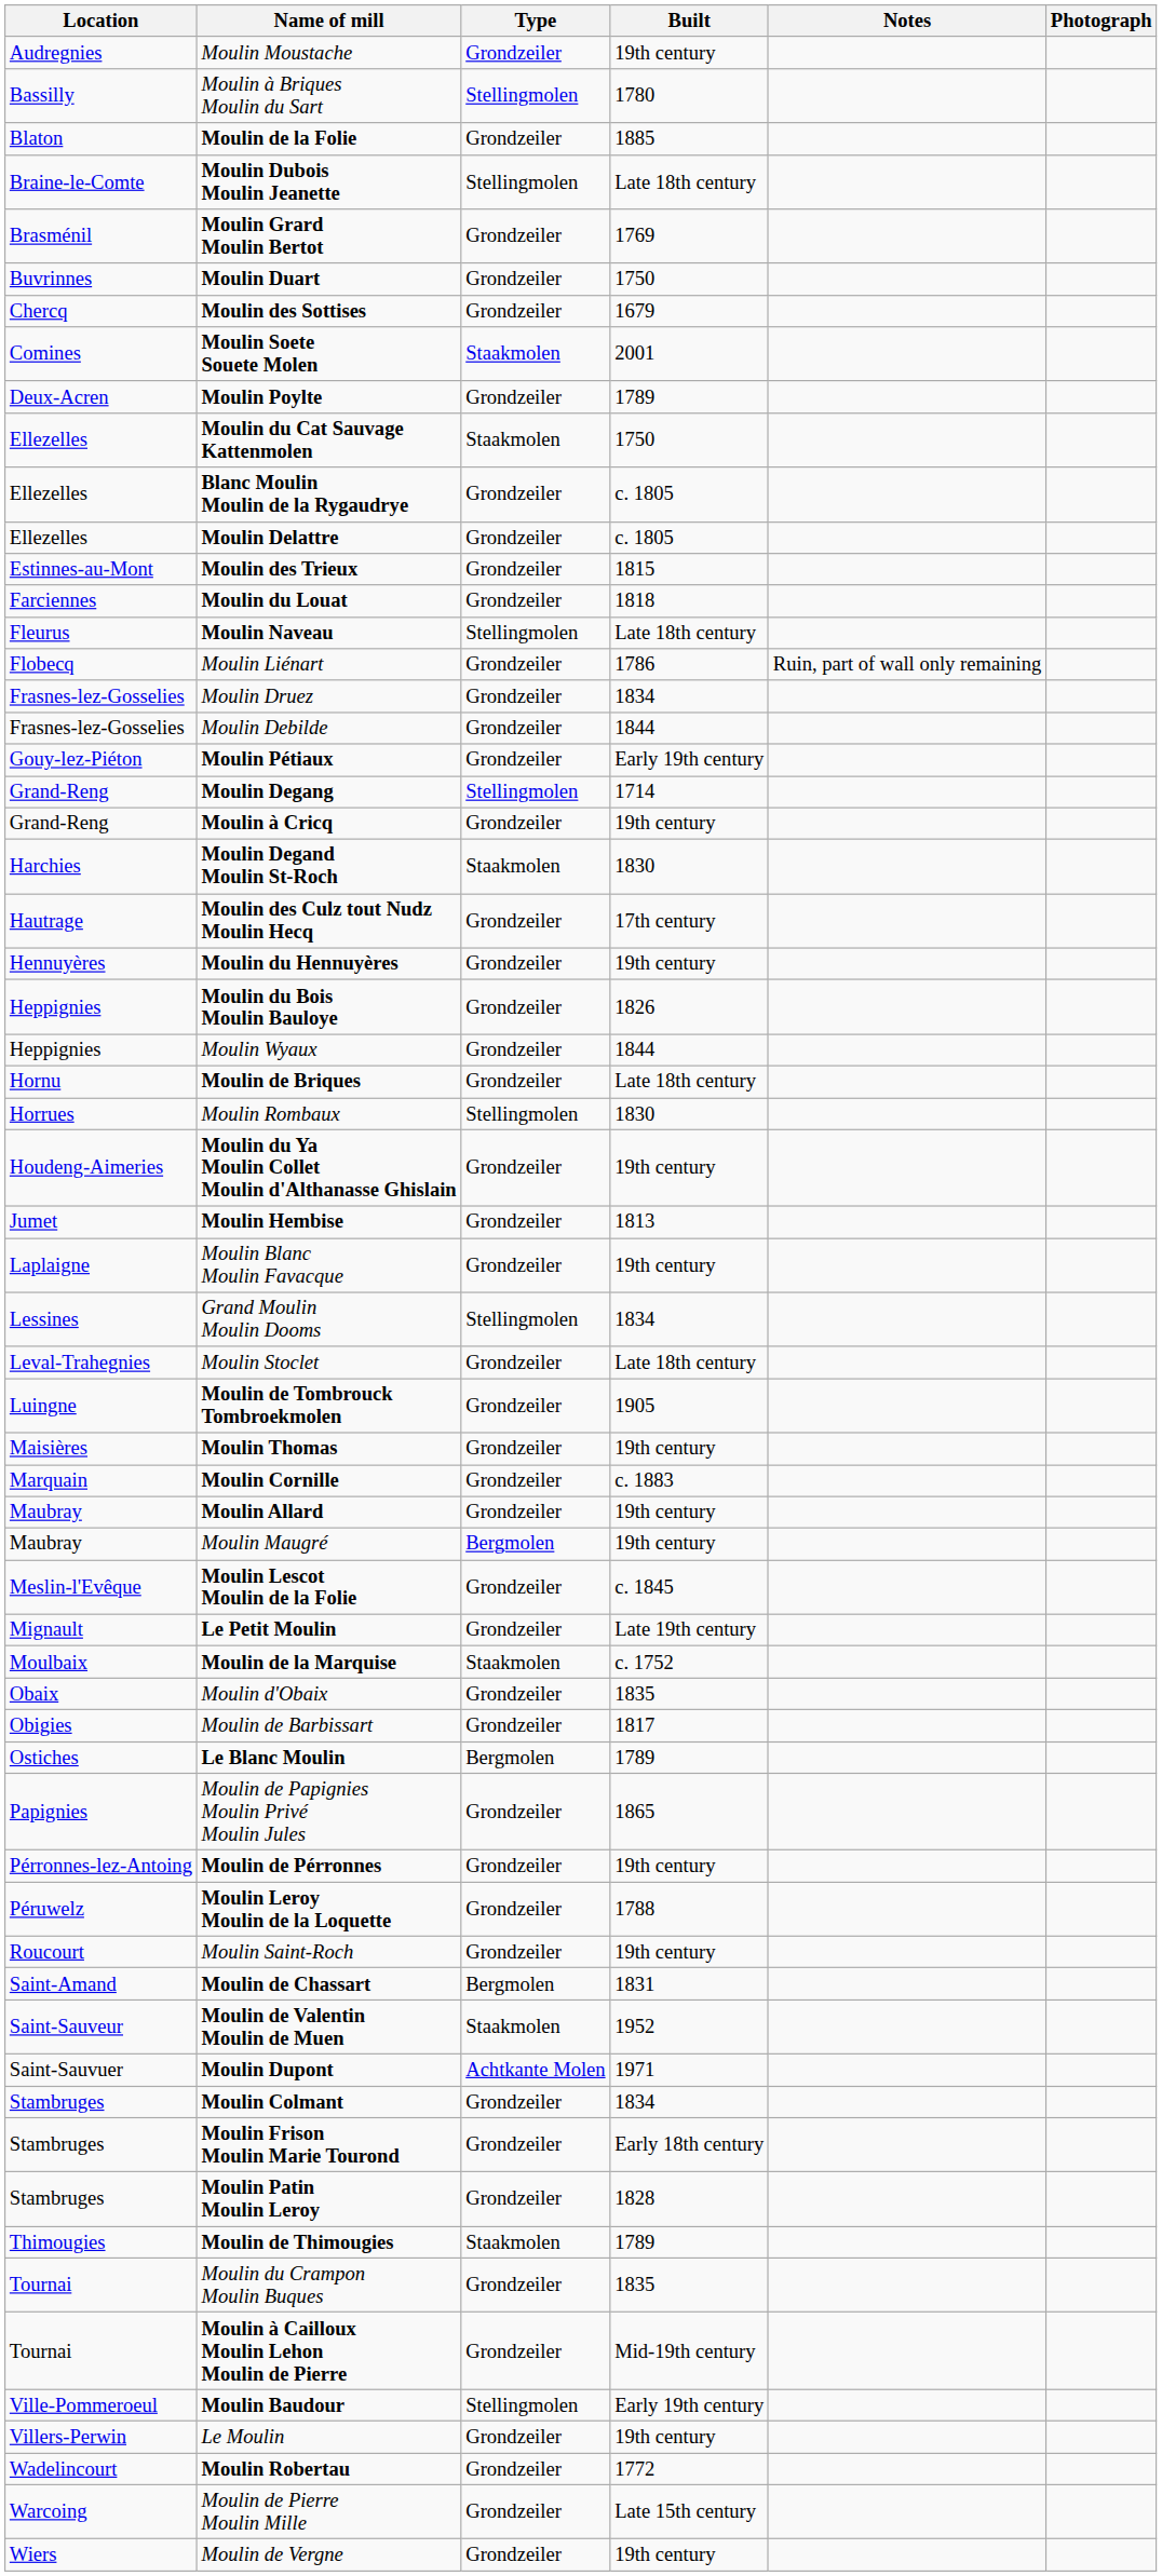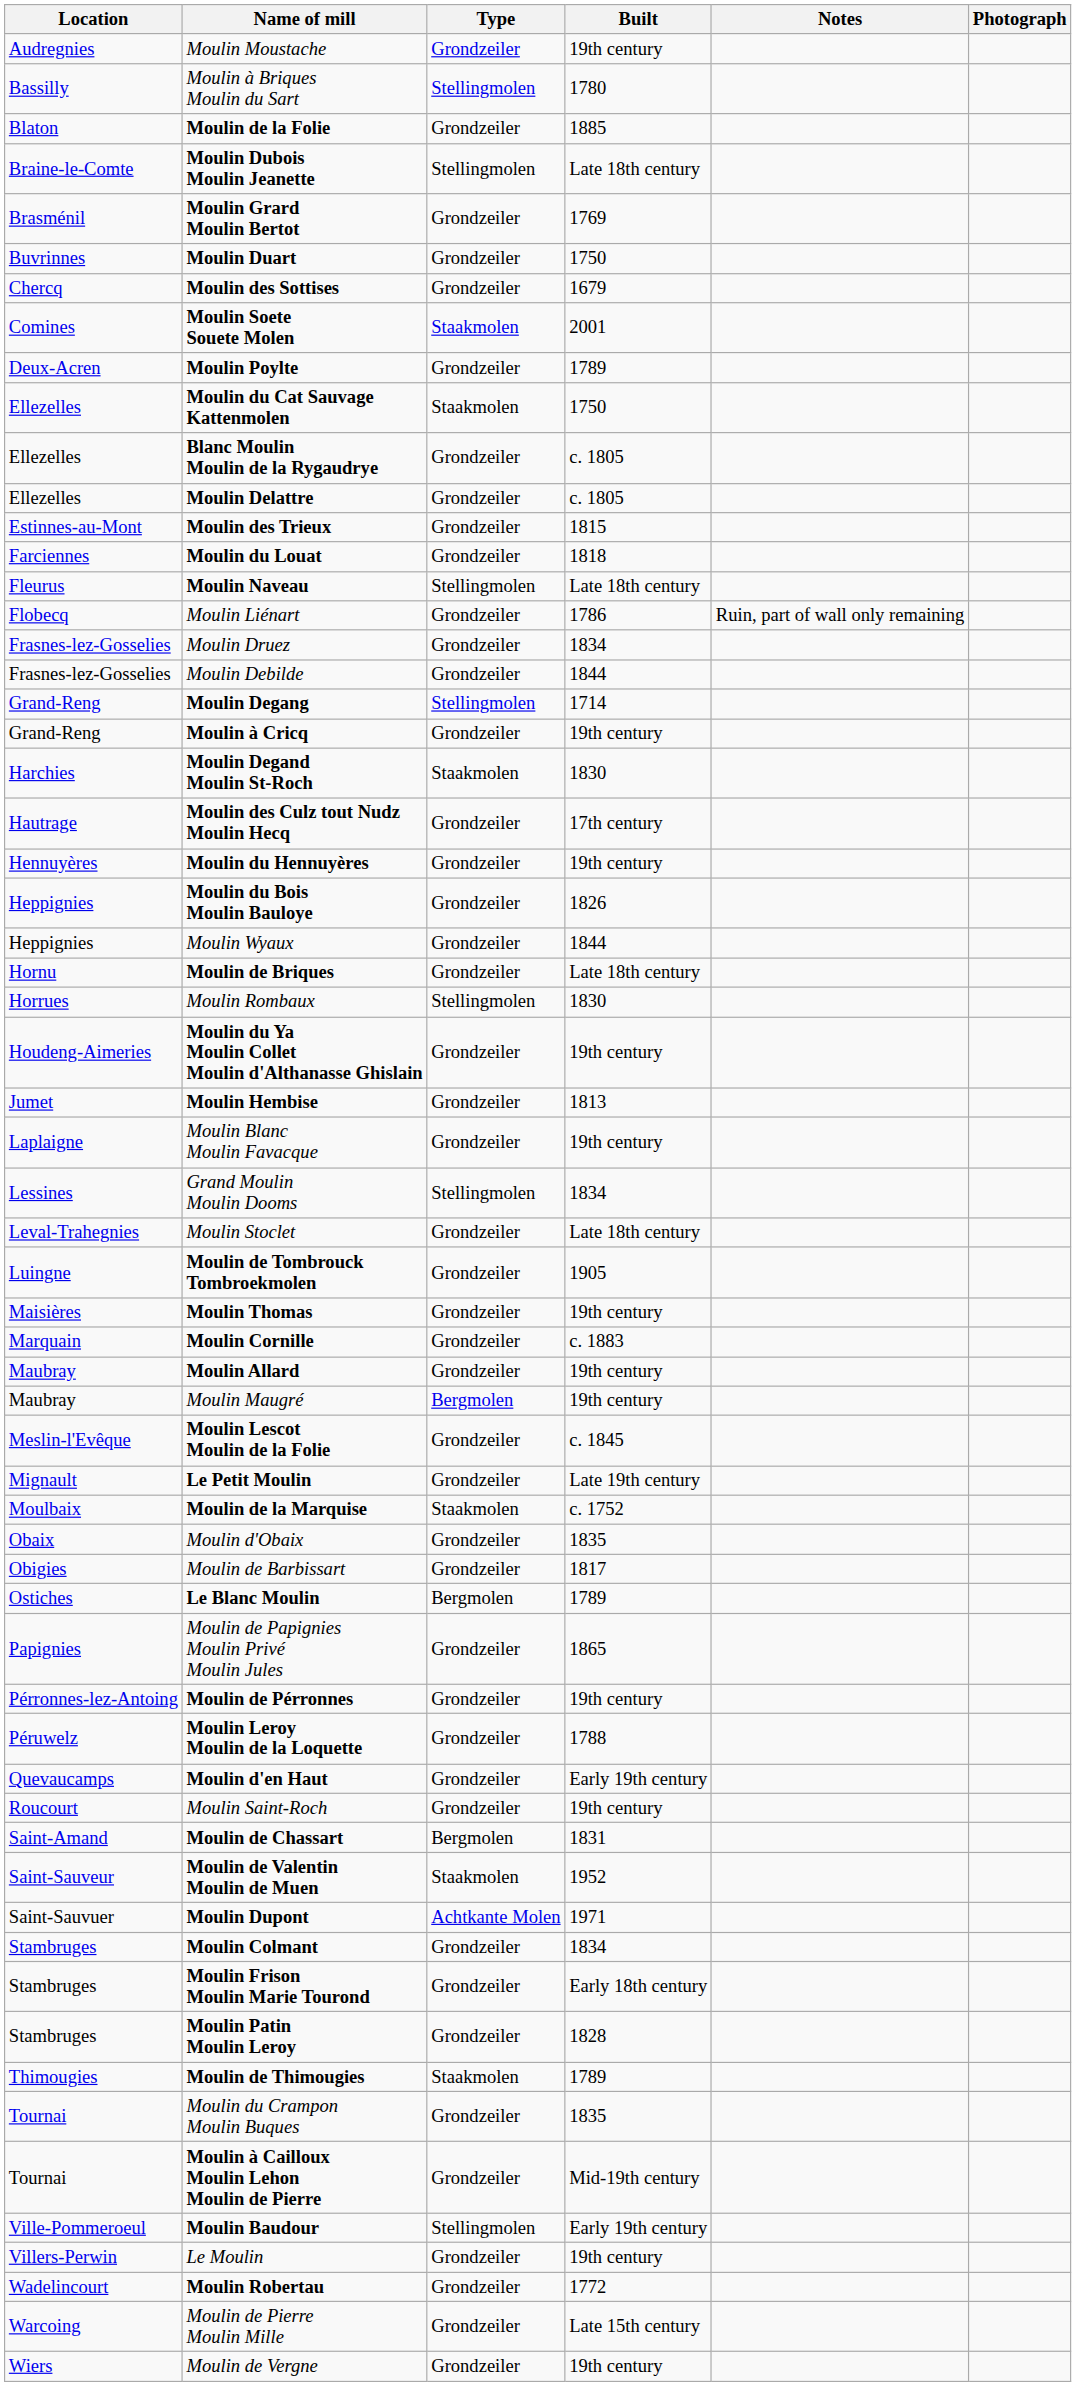 <table class="wikitable">
 <tr>
 <th>Location</th>
 <th>Name of mill</th>
 <th>Type</th>
 <th>Built</th>
 <th>Notes</th>
 <th>Photograph</th>
 </tr>
 <tr>
 <td><a href='#'>Audregnies</a></td>
 <td><em>Moulin Moustache</em></td>
 <td><a href='#'>Grondzeiler</a></td>
 <td>19th century</td>
 <td> </td>
 <td></td>
 </tr>
 <tr>
 <td><a href='#'>Bassilly</a></td>
 <td><em>Moulin à Briques<br>Moulin du Sart</em></td>
 <td><a href='#'>Stellingmolen</a></td>
 <td>1780</td>
 <td> </td>
 <td></td>
 </tr>
 <tr>
 <td><a href='#'>Blaton</a></td>
 <td><strong>Moulin de la Folie</strong></td>
 <td>Grondzeiler</td>
 <td>1885</td>
 <td> </td>
 <td></td>
 </tr>
 <tr>
 <td><a href='#'>Braine-le-Comte</a></td>
 <td><strong>Moulin Dubois<br>Moulin Jeanette</strong></td>
 <td>Stellingmolen</td>
 <td>Late 18th century</td>
 <td> </td>
 <td></td>
 </tr>
 <tr>
 <td><a href='#'>Brasménil</a></td>
 <td><strong>Moulin Grard<br>Moulin Bertot</strong></td>
 <td>Grondzeiler</td>
 <td>1769</td>
 <td> </td>
 <td></td>
 </tr>
 <tr>
 <td><a href='#'>Buvrinnes</a></td>
 <td><strong>Moulin Duart</strong></td>
 <td>Grondzeiler</td>
 <td>1750</td>
 <td> </td>
 <td></td>
 </tr>
 <tr>
 <td><a href='#'>Chercq</a></td>
 <td><strong>Moulin des Sottises</strong></td>
 <td>Grondzeiler</td>
 <td>1679</td>
 <td> </td>
 <td></td>
 </tr>
 <tr>
 <td><a href='#'>Comines</a></td>
 <td><strong>Moulin Soete<br>Souete Molen</strong></td>
 <td><a href='#'>Staakmolen</a></td>
 <td>2001</td>
 <td> </td>
 <td></td>
 </tr>
 <tr>
 <td><a href='#'>Deux-Acren</a></td>
 <td><strong>Moulin Poylte</strong></td>
 <td>Grondzeiler</td>
 <td>1789</td>
 <td> </td>
 <td></td>
 </tr>
 <tr>
 <td><a href='#'>Ellezelles</a></td>
 <td><strong>Moulin du Cat Sauvage<br>Kattenmolen</strong></td>
 <td>Staakmolen</td>
 <td>1750</td>
 <td> </td>
 <td></td>
 </tr>
 <tr>
 <td>Ellezelles</td>
 <td><strong>Blanc Moulin<br>Moulin de la Rygaudrye</strong></td>
 <td>Grondzeiler</td>
 <td>c. 1805</td>
 <td> </td>
 <td></td>
 </tr>
 <tr>
 <td>Ellezelles</td>
 <td><strong>Moulin Delattre</strong></td>
 <td>Grondzeiler</td>
 <td>c. 1805</td>
 <td> </td>
 <td></td>
 </tr>
 <tr>
 <td><a href='#'>Estinnes-au-Mont</a></td>
 <td><strong>Moulin des Trieux</strong></td>
 <td>Grondzeiler</td>
 <td>1815</td>
 <td> </td>
 <td></td>
 </tr>
 <tr>
 <td><a href='#'>Farciennes</a></td>
 <td><strong>Moulin du Louat</strong></td>
 <td>Grondzeiler</td>
 <td>1818</td>
 <td> </td>
 <td></td>
 </tr>
 <tr>
 <td><a href='#'>Fleurus</a></td>
 <td><strong>Moulin Naveau</strong></td>
 <td>Stellingmolen</td>
 <td>Late 18th century</td>
 <td> </td>
 <td></td>
 </tr>
 <tr>
 <td><a href='#'>Flobecq</a></td>
 <td><em>Moulin Liénart</em></td>
 <td>Grondzeiler</td>
 <td>1786</td>
 <td>Ruin, part of wall only remaining<br> </td>
 <td></td>
 </tr>
 <tr>
 <td><a href='#'>Frasnes-lez-Gosselies</a></td>
 <td><em>Moulin Druez</em></td>
 <td>Grondzeiler</td>
 <td>1834</td>
 <td> </td>
 <td></td>
 </tr>
 <tr>
 <td>Frasnes-lez-Gosselies</td>
 <td><em>Moulin Debilde</em></td>
 <td>Grondzeiler</td>
 <td>1844</td>
-<td> </td>
-<td></td>
-</tr>
-<tr>
-<td><a href='#'>Gouy-lez-Piéton</a></td>
-<td><strong>Moulin Pétiaux</strong></td>
-<td>Grondzeiler</td>
-<td>Early 19th century</td>
 <td> </td>
 <td></td>
 </tr>
 <tr>
 <td><a href='#'>Grand-Reng</a></td>
 <td><strong>Moulin Degang</strong></td>
 <td><a href='#'>Stellingmolen</a></td>
 <td>1714</td>
 <td> </td>
 <td></td>
 </tr>
 <tr>
 <td>Grand-Reng</td>
 <td><strong>Moulin à Cricq</strong></td>
 <td>Grondzeiler</td>
 <td>19th century</td>
 <td> </td>
 <td></td>
 </tr>
 <tr>
 <td><a href='#'>Harchies</a></td>
 <td><strong>Moulin Degand<br>Moulin St-Roch</strong></td>
 <td>Staakmolen</td>
 <td>1830</td>
 <td> </td>
 <td></td>
 </tr>
 <tr>
 <td><a href='#'>Hautrage</a></td>
 <td><strong>Moulin des Culz tout Nudz<br>Moulin Hecq</strong></td>
 <td>Grondzeiler</td>
 <td>17th century</td>
 <td> </td>
 <td></td>
 </tr>
 <tr>
 <td><a href='#'>Hennuyères</a></td>
 <td><strong>Moulin du Hennuyères</strong></td>
 <td>Grondzeiler</td>
 <td>19th century</td>
 <td> </td>
 <td></td>
 </tr>
 <tr>
 <td><a href='#'>Heppignies</a></td>
 <td><strong>Moulin du Bois<br>Moulin Bauloye</strong></td>
 <td>Grondzeiler</td>
 <td>1826</td>
 <td> </td>
 <td></td>
 </tr>
 <tr>
 <td>Heppignies</td>
 <td><em>Moulin Wyaux</em></td>
 <td>Grondzeiler</td>
 <td>1844</td>
 <td> </td>
 <td></td>
 </tr>
 <tr>
 <td><a href='#'>Hornu</a></td>
 <td><strong>Moulin de Briques</strong></td>
 <td>Grondzeiler</td>
 <td>Late 18th century</td>
 <td> </td>
 <td></td>
 </tr>
 <tr>
 <td><a href='#'>Horrues</a></td>
 <td><em>Moulin Rombaux</em></td>
 <td>Stellingmolen</td>
 <td>1830</td>
 <td> </td>
 <td></td>
 </tr>
 <tr>
 <td><a href='#'>Houdeng-Aimeries</a></td>
 <td><strong>Moulin du Ya<br>Moulin Collet<br>Moulin d'Althanasse Ghislain</strong></td>
 <td>Grondzeiler</td>
 <td>19th century</td>
 <td> </td>
 <td></td>
 </tr>
 <tr>
 <td><a href='#'>Jumet</a></td>
 <td><strong>Moulin Hembise</strong></td>
 <td>Grondzeiler</td>
 <td>1813</td>
 <td> </td>
 <td></td>
 </tr>
 <tr>
 <td><a href='#'>Laplaigne</a></td>
 <td><em>Moulin Blanc<br>Moulin Favacque</em></td>
 <td>Grondzeiler</td>
 <td>19th century</td>
 <td> </td>
 <td></td>
 </tr>
 <tr>
 <td><a href='#'>Lessines</a></td>
 <td><em>Grand Moulin<br>Moulin Dooms</em></td>
 <td>Stellingmolen</td>
 <td>1834</td>
 <td> </td>
 <td></td>
 </tr>
 <tr>
 <td><a href='#'>Leval-Trahegnies</a></td>
 <td><em>Moulin Stoclet</em></td>
 <td>Grondzeiler</td>
 <td>Late 18th century</td>
 <td> </td>
 <td></td>
 </tr>
 <tr>
 <td><a href='#'>Luingne</a></td>
 <td><strong>Moulin de Tombrouck<br>Tombroekmolen</strong></td>
 <td>Grondzeiler</td>
 <td>1905</td>
 <td> </td>
 <td></td>
 </tr>
 <tr>
 <td><a href='#'>Maisières</a></td>
 <td><strong>Moulin Thomas</strong></td>
 <td>Grondzeiler</td>
 <td>19th century</td>
 <td> </td>
 <td></td>
 </tr>
 <tr>
 <td><a href='#'>Marquain</a></td>
 <td><strong>Moulin Cornille</strong></td>
 <td>Grondzeiler</td>
 <td>c. 1883</td>
 <td> </td>
 <td></td>
 </tr>
 <tr>
 <td><a href='#'>Maubray</a></td>
 <td><strong>Moulin Allard</strong></td>
 <td>Grondzeiler</td>
 <td>19th century</td>
 <td> </td>
 <td></td>
 </tr>
 <tr>
 <td>Maubray</td>
 <td><em>Moulin Maugré</em></td>
 <td><a href='#'>Bergmolen</a></td>
 <td>19th century</td>
 <td> </td>
 <td></td>
 </tr>
 <tr>
 <td><a href='#'>Meslin-l'Evêque</a></td>
 <td><strong>Moulin Lescot<br>Moulin de la Folie</strong></td>
 <td>Grondzeiler</td>
 <td>c. 1845</td>
 <td> </td>
 <td></td>
 </tr>
 <tr>
 <td><a href='#'>Mignault</a></td>
 <td><strong>Le Petit Moulin</strong></td>
 <td>Grondzeiler</td>
 <td>Late 19th century</td>
 <td> </td>
 <td></td>
 </tr>
 <tr>
 <td><a href='#'>Moulbaix</a></td>
 <td><strong>Moulin de la Marquise</strong></td>
 <td>Staakmolen</td>
 <td>c. 1752</td>
 <td> </td>
 <td></td>
 </tr>
 <tr>
 <td><a href='#'>Obaix</a></td>
 <td><em>Moulin d'Obaix</em></td>
 <td>Grondzeiler</td>
 <td>1835</td>
 <td> </td>
 <td></td>
 </tr>
 <tr>
 <td><a href='#'>Obigies</a></td>
 <td><em>Moulin de Barbissart</em></td>
 <td>Grondzeiler</td>
 <td>1817</td>
 <td> </td>
 <td></td>
 </tr>
 <tr>
 <td><a href='#'>Ostiches</a></td>
 <td><strong>Le Blanc Moulin</strong></td>
 <td>Bergmolen</td>
 <td>1789</td>
 <td> </td>
 <td></td>
 </tr>
 <tr>
 <td><a href='#'>Papignies</a></td>
 <td><em>Moulin de Papignies<br>Moulin Privé<br>Moulin Jules</em></td>
 <td>Grondzeiler</td>
 <td>1865</td>
 <td> </td>
 <td></td>
 </tr>
 <tr>
 <td><a href='#'>Pérronnes-lez-Antoing</a></td>
 <td><strong>Moulin de Pérronnes</strong></td>
 <td>Grondzeiler</td>
 <td>19th century</td>
 <td> </td>
 <td></td>
 </tr>
 <tr>
 <td><a href='#'>Péruwelz</a></td>
 <td><strong>Moulin Leroy<br>Moulin de la Loquette</strong></td>
 <td>Grondzeiler</td>
 <td>1788</td>
 <td> </td>
 <td></td>
 </tr>
 <tr>
+<td><a href='#'>Quevaucamps</a></td>
+<td><strong>Moulin d'en Haut</strong></td>
+<td>Grondzeiler</td>
+<td>Early 19th century</td>
+<td> </td>
+<td></td>
+</tr>
+<tr>
 <td><a href='#'>Roucourt</a></td>
 <td><em>Moulin Saint-Roch</em></td>
 <td>Grondzeiler</td>
 <td>19th century</td>
 <td> </td>
 <td></td>
 </tr>
 <tr>
 <td><a href='#'>Saint-Amand</a></td>
 <td><strong>Moulin de Chassart</strong></td>
 <td>Bergmolen</td>
 <td>1831</td>
 <td> </td>
 <td></td>
 </tr>
 <tr>
 <td><a href='#'>Saint-Sauveur</a></td>
 <td><strong>Moulin de Valentin<br>Moulin de Muen</strong></td>
 <td>Staakmolen</td>
 <td>1952</td>
 <td> </td>
 <td></td>
 </tr>
 <tr>
 <td>Saint-Sauvuer</td>
 <td><strong>Moulin Dupont</strong></td>
 <td><a href='#'>Achtkante Molen</a></td>
 <td>1971</td>
 <td> </td>
 <td></td>
 </tr>
 <tr>
 <td><a href='#'>Stambruges</a></td>
 <td><strong>Moulin Colmant</strong></td>
 <td>Grondzeiler</td>
 <td>1834</td>
 <td> </td>
 <td></td>
 </tr>
 <tr>
 <td>Stambruges</td>
 <td><strong>Moulin Frison<br>Moulin Marie Tourond</strong></td>
 <td>Grondzeiler</td>
 <td>Early 18th century</td>
 <td> </td>
 <td></td>
 </tr>
 <tr>
 <td>Stambruges</td>
 <td><strong>Moulin Patin<br>Moulin Leroy</strong></td>
 <td>Grondzeiler</td>
 <td>1828</td>
 <td> </td>
 <td></td>
 </tr>
 <tr>
 <td><a href='#'>Thimougies</a></td>
 <td><strong>Moulin de Thimougies</strong></td>
 <td>Staakmolen</td>
 <td>1789</td>
 <td> </td>
 <td></td>
 </tr>
 <tr>
 <td><a href='#'>Tournai</a></td>
 <td><em>Moulin du Crampon<br>Moulin Buques</em></td>
 <td>Grondzeiler</td>
 <td>1835</td>
 <td> </td>
 <td></td>
 </tr>
 <tr>
 <td>Tournai</td>
 <td><strong>Moulin à Cailloux<br>Moulin Lehon<br>Moulin de Pierre</strong></td>
 <td>Grondzeiler</td>
 <td>Mid-19th century</td>
 <td> </td>
 <td></td>
 </tr>
 <tr>
 <td><a href='#'>Ville-Pommeroeul</a></td>
 <td><strong>Moulin Baudour</strong></td>
 <td>Stellingmolen</td>
 <td>Early 19th century</td>
 <td> </td>
 <td></td>
 </tr>
 <tr>
 <td><a href='#'>Villers-Perwin</a></td>
 <td><em>Le Moulin</em></td>
 <td>Grondzeiler</td>
 <td>19th century</td>
 <td> </td>
 <td></td>
 </tr>
 <tr>
 <td><a href='#'>Wadelincourt</a></td>
 <td><strong>Moulin Robertau</strong></td>
 <td>Grondzeiler</td>
 <td>1772</td>
 <td> </td>
 <td></td>
 </tr>
 <tr>
 <td><a href='#'>Warcoing</a></td>
 <td><em>Moulin de Pierre<br>Moulin Mille</em></td>
 <td>Grondzeiler</td>
 <td>Late 15th century</td>
 <td> </td>
 <td></td>
 </tr>
 <tr>
 <td><a href='#'>Wiers</a></td>
 <td><em>Moulin de Vergne</em></td>
 <td>Grondzeiler</td>
 <td>19th century</td>
 <td> </td>
 <td></td>
 </tr>
 </table>
